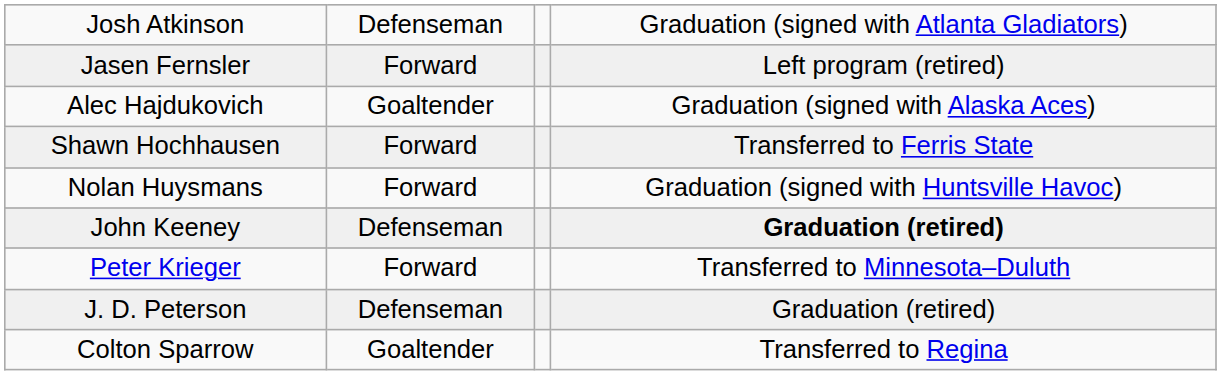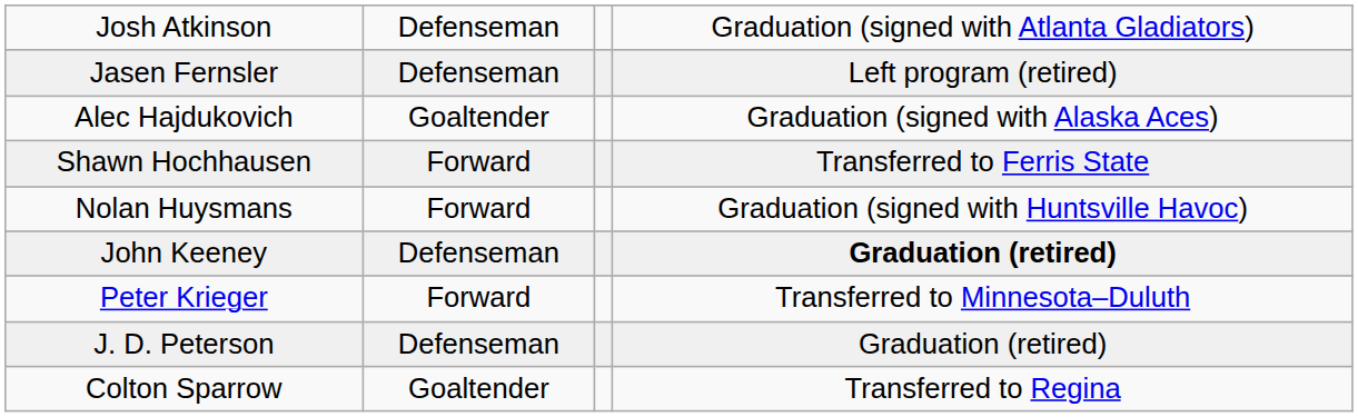 <table class="wikitable" width="60%">
 <tr align="center" bgcolor="">
 <td>Josh Atkinson</td>
 <td>Defenseman</td>
 <td></td>
 <td>Graduation (signed with <a href='#'>Atlanta Gladiators</a>)</td>
 </tr>
 <tr align="center" bgcolor="f0f0f0">
 <td>Jasen Fernsler</td>
-<td>Forward</td>
+<td>Defenseman</td>
 <td></td>
 <td>Left program (retired)</td>
 </tr>
 <tr align="center" bgcolor="">
 <td>Alec Hajdukovich</td>
 <td>Goaltender</td>
 <td></td>
 <td>Graduation (signed with <a href='#'>Alaska Aces</a>)</td>
 </tr>
 <tr align="center" bgcolor="f0f0f0">
 <td>Shawn Hochhausen</td>
 <td>Forward</td>
 <td></td>
 <td>Transferred to <a href='#'>Ferris State</a></td>
 </tr>
 <tr align="center" bgcolor="">
 <td>Nolan Huysmans</td>
 <td>Forward</td>
 <td></td>
 <td>Graduation (signed with <a href='#'>Huntsville Havoc</a>)</td>
 </tr>
 <tr align="center" bgcolor="f0f0f0">
 <td>John Keeney</td>
 <td>Defenseman</td>
 <td></td>
 <td><strong>Graduation (retired)</strong></td>
 </tr>
 <tr align="center" bgcolor="">
 <td><a href='#'>Peter Krieger</a></td>
 <td>Forward</td>
 <td></td>
 <td>Transferred to <a href='#'>Minnesota–Duluth</a></td>
 </tr>
 <tr align="center" bgcolor="f0f0f0">
 <td>J. D. Peterson</td>
 <td>Defenseman</td>
 <td></td>
 <td>Graduation (retired)</td>
 </tr>
 <tr align="center" bgcolor="">
 <td>Colton Sparrow</td>
 <td>Goaltender</td>
 <td></td>
 <td>Transferred to <a href='#'>Regina</a></td>
 </tr>
 </table>
